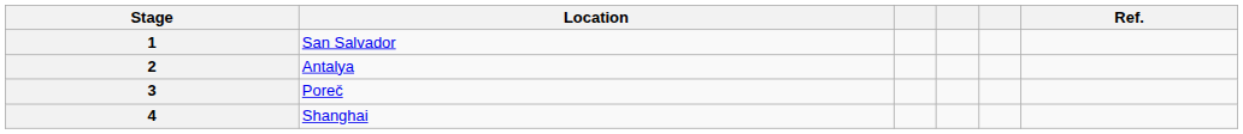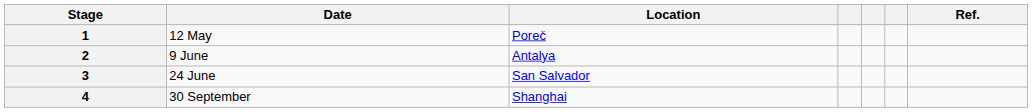 <table class="wikitable" style="width:100%">
 <tr>
 <th>Stage</th>
+<th>Date</th>
 <th>Location</th>
 <th></th>
 <th></th>
 <th></th>
 <th>Ref.</th>
 </tr>
 <tr>
 <th>1</th>
-<td> <a href='#'>San Salvador</a></td>
+<td>12 May</td>
+<td> <a href='#'>Poreč</a></td>
 <td></td>
 <td></td>
 <td></td>
 <td> </td>
 </tr>
 <tr>
 <th>2</th>
+<td>9 June</td>
 <td> <a href='#'>Antalya</a></td>
 <td></td>
 <td></td>
 <td></td>
 <td> </td>
 </tr>
 <tr>
 <th>3</th>
-<td> <a href='#'>Poreč</a></td>
+<td>24 June</td>
+<td> <a href='#'>San Salvador</a></td>
 <td></td>
 <td></td>
 <td></td>
 <td> </td>
 </tr>
 <tr>
 <th>4</th>
+<td>30 September</td>
 <td> <a href='#'>Shanghai</a></td>
 <td></td>
 <td></td>
 <td></td>
 <td> </td>
 </tr>
 </table>
